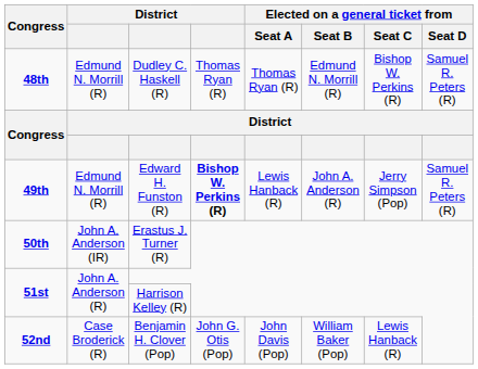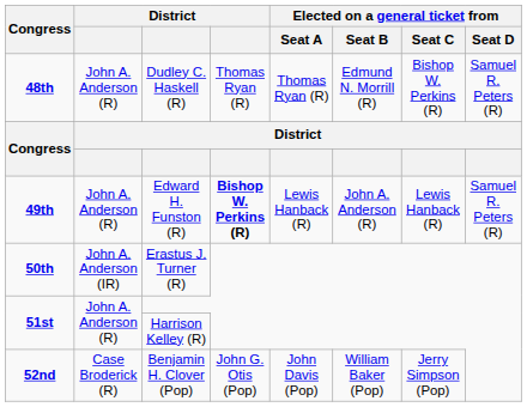 <table class=wikitable style="text-align:center">
 <tr>
 <th rowspan=2>Congress</th>
 <th colspan=3>District</th>
 <th colspan=4>Elected on a <a href='#'>general ticket</a> from </th>
 </tr>
 <tr style="height:2em">
 <th></th>
 <th></th>
 <th></th>
 <th>Seat A</th>
 <th>Seat B</th>
 <th>Seat C</th>
 <th>Seat D</th>
 </tr>
 <tr style="height:2em">
 <td><strong><a href='#'>48th</a></strong> </td>
-<td><a href='#'>Edmund N. Morrill</a> (R)</td>
+<td><a href='#'>John A. Anderson</a> (R)</td>
 <td><a href='#'>Dudley C. Haskell</a> (R)</td>
 <td><a href='#'>Thomas Ryan</a> (R)</td>
 <td><a href='#'>Thomas Ryan</a> (R)</td>
 <td><a href='#'>Edmund N. Morrill</a> (R)</td>
 <td><a href='#'>Bishop W. Perkins</a> (R)</td>
 <td><a href='#'>Samuel R. Peters</a> (R)</td>
 </tr>
 <tr style="height:2em">
 <th rowspan=2>Congress</th>
 <th colspan=7>District</th>
 </tr>
 <tr style="height:2em">
 <th></th>
 <th></th>
 <th></th>
 <th></th>
 <th></th>
 <th></th>
 <th></th>
 </tr>
 <tr style="height:2.5em">
 <td><strong><a href='#'>49th</a></strong> </td>
-<td><a href='#'>Edmund N. Morrill</a> (R)</td>
+<td><a href='#'>John A. Anderson</a> (R)</td>
 <td><a href='#'>Edward H. Funston</a> (R)</td>
 <td><strong><a href='#'>Bishop W. Perkins</a> (R)</strong></td>
 <td><a href='#'>Lewis Hanback</a> (R)</td>
 <td><a href='#'>John A. Anderson</a> (R)</td>
-<td><a href='#'>Jerry Simpson</a> (Pop)</td>
+<td><a href='#'>Lewis Hanback</a> (R)</td>
 <td><a href='#'>Samuel R. Peters</a> (R)</td>
 </tr>
 <tr style="height:2.5em">
 <td><strong><a href='#'>50th</a></strong> </td>
 <td><a href='#'>John A. Anderson</a> (IR)</td>
 <td><a href='#'>Erastus J. Turner</a> (R)</td>
 </tr>
 <tr style="height:1.25em">
 <td rowspan=2><strong><a href='#'>51st</a></strong> </td>
 <td rowspan=2 ><a href='#'>John A. Anderson</a> (R)</td>
 </tr>
 <tr style="height:2em">
 <td><a href='#'>Harrison Kelley</a> (R)</td>
 </tr>
 <tr style="height:2.5em">
 <td><strong><a href='#'>52nd</a></strong> </td>
 <td><a href='#'>Case Broderick</a> (R)</td>
 <td><a href='#'>Benjamin H. Clover</a> (Pop)</td>
 <td><a href='#'>John G. Otis</a> (Pop)</td>
 <td><a href='#'>John Davis</a> (Pop)</td>
 <td><a href='#'>William Baker</a> (Pop)</td>
-<td><a href='#'>Lewis Hanback</a> (R)</td>
+<td><a href='#'>Jerry Simpson</a> (Pop)</td>
 </tr>
 </table>
